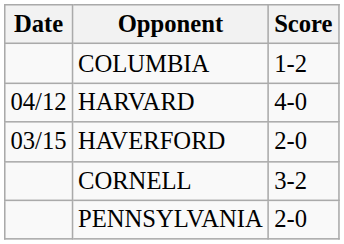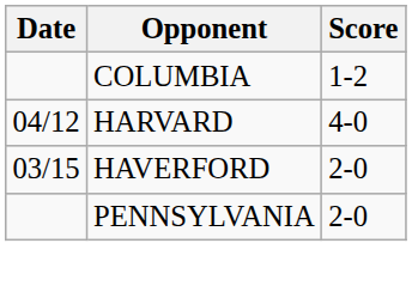 <table class="wikitable">
 <tr>
 <th>Date</th>
 <th>Opponent</th>
 <th>Score</th>
 </tr>
 <tr>
 <td></td>
 <td>COLUMBIA</td>
 <td>1-2</td>
 </tr>
 <tr>
 <td>04/12</td>
 <td>HARVARD</td>
 <td>4-0</td>
 </tr>
 <tr>
 <td>03/15</td>
 <td>HAVERFORD</td>
 <td>2-0</td>
 </tr>
 <tr>
 <td></td>
-<td>CORNELL</td>
-<td>3-2</td>
-</tr>
-<tr>
-<td></td>
 <td>PENNSYLVANIA</td>
 <td>2-0</td>
 </tr>
 </table>
